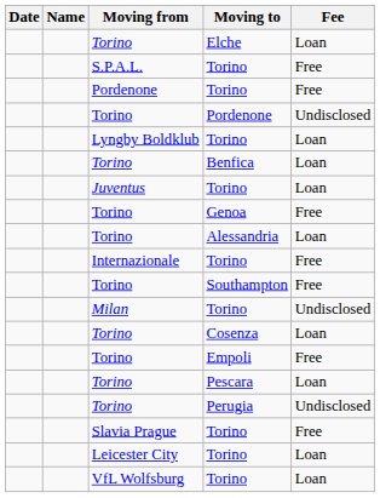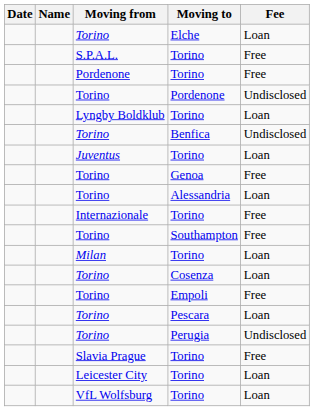 <table class="wikitable sortable">
 <tr>
 <th>Date</th>
 <th>Name</th>
 <th>Moving from</th>
 <th>Moving to</th>
 <th>Fee</th>
 </tr>
 <tr>
 <td><strong></strong></td>
 <td></td>
 <td><em><a href='#'>Torino</a></em></td>
 <td> <a href='#'>Elche</a></td>
 <td>Loan</td>
 </tr>
 <tr>
 <td><strong></strong></td>
 <td></td>
 <td><a href='#'>S.P.A.L.</a></td>
 <td><a href='#'>Torino</a></td>
 <td>Free</td>
 </tr>
 <tr>
 <td><strong></strong></td>
 <td></td>
 <td><a href='#'>Pordenone</a></td>
 <td><a href='#'>Torino</a></td>
 <td>Free</td>
 </tr>
 <tr>
 <td><strong></strong></td>
 <td></td>
 <td><a href='#'>Torino</a></td>
 <td><a href='#'>Pordenone</a></td>
 <td>Undisclosed</td>
 </tr>
 <tr>
 <td><strong></strong></td>
 <td></td>
 <td> <a href='#'>Lyngby Boldklub</a></td>
 <td><a href='#'>Torino</a></td>
 <td>Loan</td>
 </tr>
 <tr>
 <td><strong></strong></td>
 <td></td>
 <td><em><a href='#'>Torino</a></em></td>
 <td> <a href='#'>Benfica</a></td>
-<td>Loan</td>
+<td>Undisclosed</td>
 </tr>
 <tr>
 <td><strong></strong></td>
 <td></td>
 <td><em><a href='#'>Juventus</a></em></td>
 <td><a href='#'>Torino</a></td>
 <td>Loan</td>
 </tr>
 <tr>
 <td><strong></strong></td>
 <td></td>
 <td><a href='#'>Torino</a></td>
 <td><a href='#'>Genoa</a></td>
 <td>Free</td>
 </tr>
 <tr>
 <td><strong></strong></td>
 <td></td>
 <td><a href='#'>Torino</a></td>
 <td><a href='#'>Alessandria</a></td>
 <td>Loan</td>
 </tr>
 <tr>
 <td><strong></strong></td>
 <td></td>
 <td><a href='#'>Internazionale</a></td>
 <td><a href='#'>Torino</a></td>
 <td>Free</td>
 </tr>
 <tr>
 <td><strong></strong></td>
 <td></td>
 <td><a href='#'>Torino</a></td>
 <td> <a href='#'>Southampton</a></td>
 <td>Free</td>
 </tr>
 <tr>
 <td><strong></strong></td>
 <td></td>
 <td><em><a href='#'>Milan</a></em></td>
 <td><a href='#'>Torino</a></td>
-<td>Undisclosed</td>
+<td>Loan</td>
 </tr>
 <tr>
 <td><strong></strong></td>
 <td></td>
 <td><em><a href='#'>Torino</a></em></td>
 <td><a href='#'>Cosenza</a></td>
 <td>Loan</td>
 </tr>
 <tr>
 <td><strong></strong></td>
 <td></td>
 <td><a href='#'>Torino</a></td>
 <td><a href='#'>Empoli</a></td>
 <td>Free</td>
 </tr>
 <tr>
 <td><strong></strong></td>
 <td></td>
 <td><em><a href='#'>Torino</a></em></td>
 <td><a href='#'>Pescara</a></td>
 <td>Loan</td>
 </tr>
 <tr>
 <td><strong></strong></td>
 <td></td>
 <td><em><a href='#'>Torino</a></em></td>
 <td><a href='#'>Perugia</a></td>
 <td>Undisclosed</td>
 </tr>
 <tr>
 <td><strong></strong></td>
 <td></td>
 <td> <a href='#'>Slavia Prague</a></td>
 <td><a href='#'>Torino</a></td>
 <td>Free</td>
 </tr>
 <tr>
 <td><strong></strong></td>
 <td></td>
 <td> <a href='#'>Leicester City</a></td>
 <td><a href='#'>Torino</a></td>
 <td>Loan</td>
 </tr>
 <tr>
 <td><strong></strong></td>
 <td></td>
 <td> <a href='#'>VfL Wolfsburg</a></td>
 <td><a href='#'>Torino</a></td>
 <td>Loan</td>
 </tr>
 </table>
